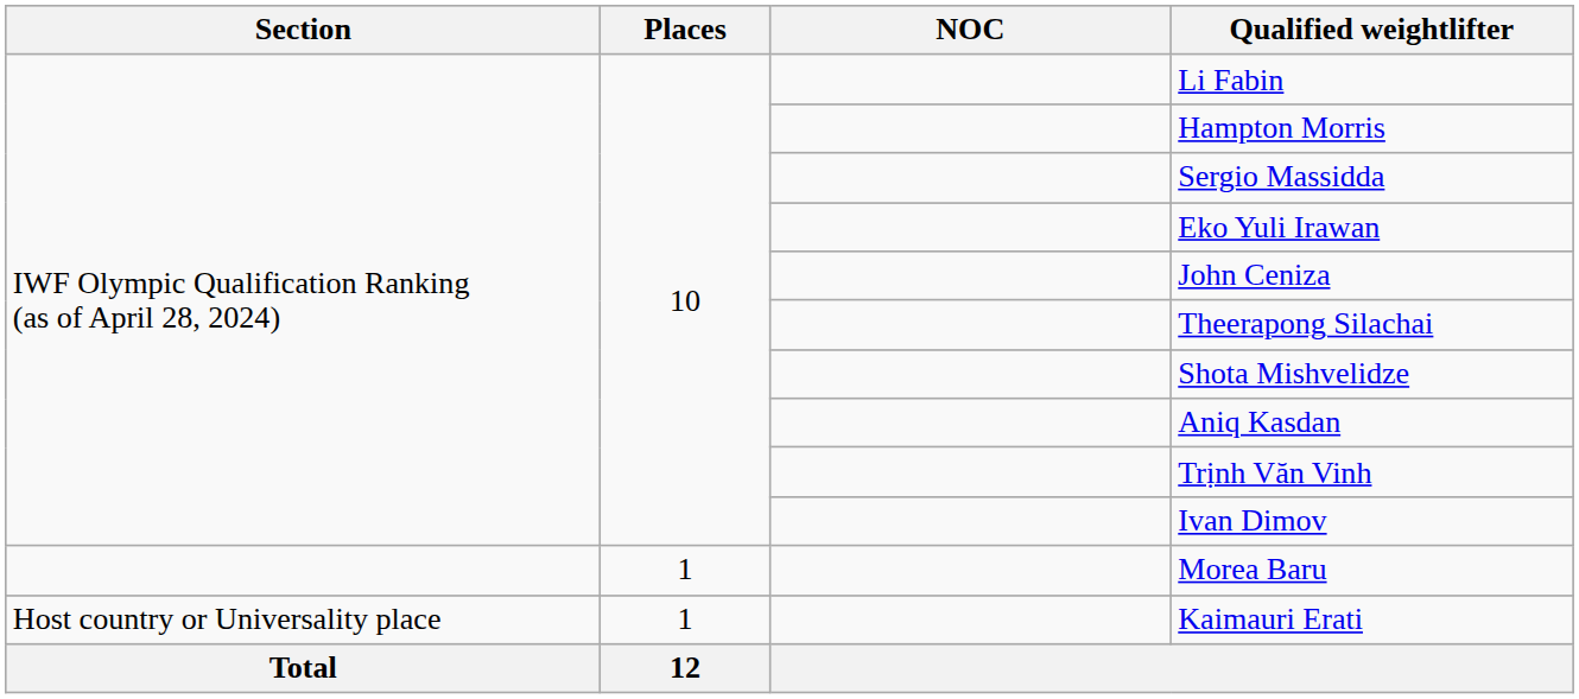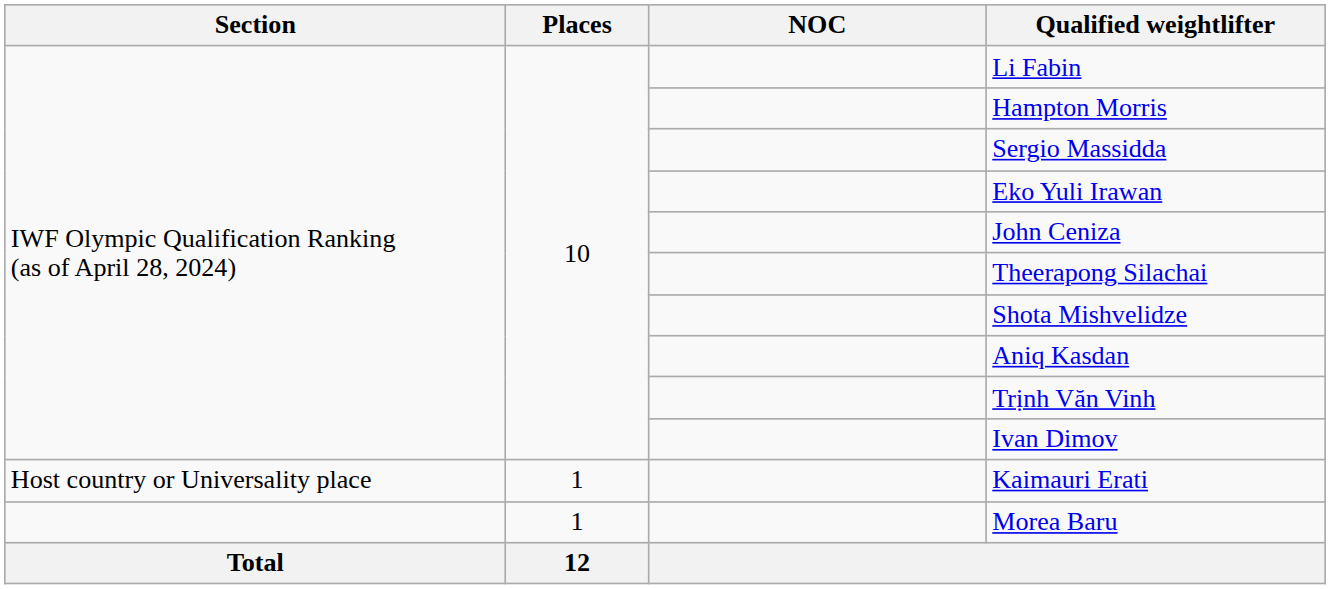 <table class="wikitable">
 <tr>
 <th width=300>Section</th>
 <th width=80>Places</th>
 <th width=200>NOC</th>
 <th width=200>Qualified weightlifter</th>
 </tr>
 <tr>
 <td rowspan=10>IWF Olympic Qualification Ranking<br>(as of April 28, 2024)</td>
 <td rowspan=10 align=center>10</td>
 <td></td>
 <td><a href='#'>Li Fabin</a></td>
 </tr>
 <tr>
 <td></td>
 <td><a href='#'>Hampton Morris</a></td>
 </tr>
 <tr>
 <td></td>
 <td><a href='#'>Sergio Massidda</a></td>
 </tr>
 <tr>
 <td></td>
 <td><a href='#'>Eko Yuli Irawan</a></td>
 </tr>
 <tr>
 <td></td>
 <td><a href='#'>John Ceniza</a></td>
 </tr>
 <tr>
 <td></td>
 <td><a href='#'>Theerapong Silachai</a></td>
 </tr>
 <tr>
 <td></td>
 <td><a href='#'>Shota Mishvelidze</a></td>
 </tr>
 <tr>
 <td></td>
 <td><a href='#'>Aniq Kasdan</a></td>
 </tr>
 <tr>
 <td></td>
 <td><a href='#'>Trịnh Văn Vinh</a></td>
 </tr>
 <tr>
 <td></td>
 <td><a href='#'>Ivan Dimov</a></td>
 </tr>
 <tr>
+<td>Host country or Universality place</td>
+<td align=center>1</td>
+<td></td>
+<td><a href='#'>Kaimauri Erati</a></td>
+</tr>
+<tr>
 <td></td>
 <td align=center>1</td>
 <td></td>
 <td><a href='#'>Morea Baru</a></td>
-</tr>
-<tr>
-<td>Host country or Universality place</td>
-<td align=center>1</td>
-<td></td>
-<td><a href='#'>Kaimauri Erati</a></td>
 </tr>
 <tr>
 <th>Total</th>
 <th>12</th>
 <th colspan=2></th>
 </tr>
 </table>
